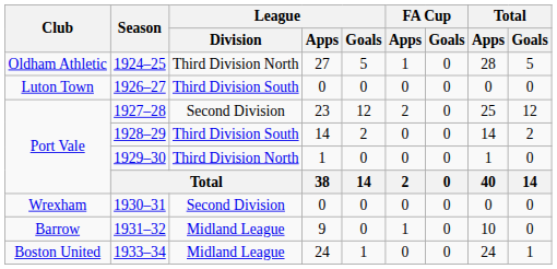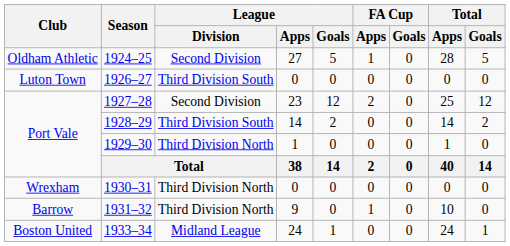 <table class="wikitable" style="text-align: center;">
 <tr>
 <th rowspan="2">Club</th>
 <th rowspan="2">Season</th>
 <th colspan="3">League</th>
 <th colspan="2">FA Cup</th>
 <th colspan="2">Total</th>
 </tr>
 <tr>
 <th>Division</th>
 <th>Apps</th>
 <th>Goals</th>
 <th>Apps</th>
 <th>Goals</th>
 <th>Apps</th>
 <th>Goals</th>
 </tr>
 <tr>
 <td><a href='#'>Oldham Athletic</a></td>
 <td><a href='#'>1924–25</a></td>
-<td>Third Division North</td>
+<td><a href='#'>Second Division</a></td>
 <td>27</td>
 <td>5</td>
 <td>1</td>
 <td>0</td>
 <td>28</td>
 <td>5</td>
 </tr>
 <tr>
 <td><a href='#'>Luton Town</a></td>
 <td><a href='#'>1926–27</a></td>
 <td><a href='#'>Third Division South</a></td>
 <td>0</td>
 <td>0</td>
 <td>0</td>
 <td>0</td>
 <td>0</td>
 <td>0</td>
 </tr>
 <tr>
 <td rowspan="4"><a href='#'>Port Vale</a></td>
 <td><a href='#'>1927–28</a></td>
 <td>Second Division</td>
 <td>23</td>
 <td>12</td>
 <td>2</td>
 <td>0</td>
 <td>25</td>
 <td>12</td>
 </tr>
 <tr>
 <td><a href='#'>1928–29</a></td>
 <td><a href='#'>Third Division South</a></td>
 <td>14</td>
 <td>2</td>
 <td>0</td>
 <td>0</td>
 <td>14</td>
 <td>2</td>
 </tr>
 <tr>
 <td><a href='#'>1929–30</a></td>
 <td><a href='#'>Third Division North</a></td>
 <td>1</td>
 <td>0</td>
 <td>0</td>
 <td>0</td>
 <td>1</td>
 <td>0</td>
 </tr>
 <tr>
 <th colspan="2">Total</th>
 <th>38</th>
 <th>14</th>
 <th>2</th>
 <th>0</th>
 <th>40</th>
 <th>14</th>
 </tr>
 <tr>
 <td><a href='#'>Wrexham</a></td>
 <td><a href='#'>1930–31</a></td>
-<td><a href='#'>Second Division</a></td>
+<td>Third Division North</td>
 <td>0</td>
 <td>0</td>
 <td>0</td>
 <td>0</td>
 <td>0</td>
 <td>0</td>
 </tr>
 <tr>
 <td><a href='#'>Barrow</a></td>
 <td><a href='#'>1931–32</a></td>
-<td><a href='#'>Midland League</a></td>
+<td>Third Division North</td>
 <td>9</td>
 <td>0</td>
 <td>1</td>
 <td>0</td>
 <td>10</td>
 <td>0</td>
 </tr>
 <tr>
 <td><a href='#'>Boston United</a></td>
 <td><a href='#'>1933–34</a></td>
 <td><a href='#'>Midland League</a></td>
 <td>24</td>
 <td>1</td>
 <td>0</td>
 <td>0</td>
 <td>24</td>
 <td>1</td>
 </tr>
 </table>
